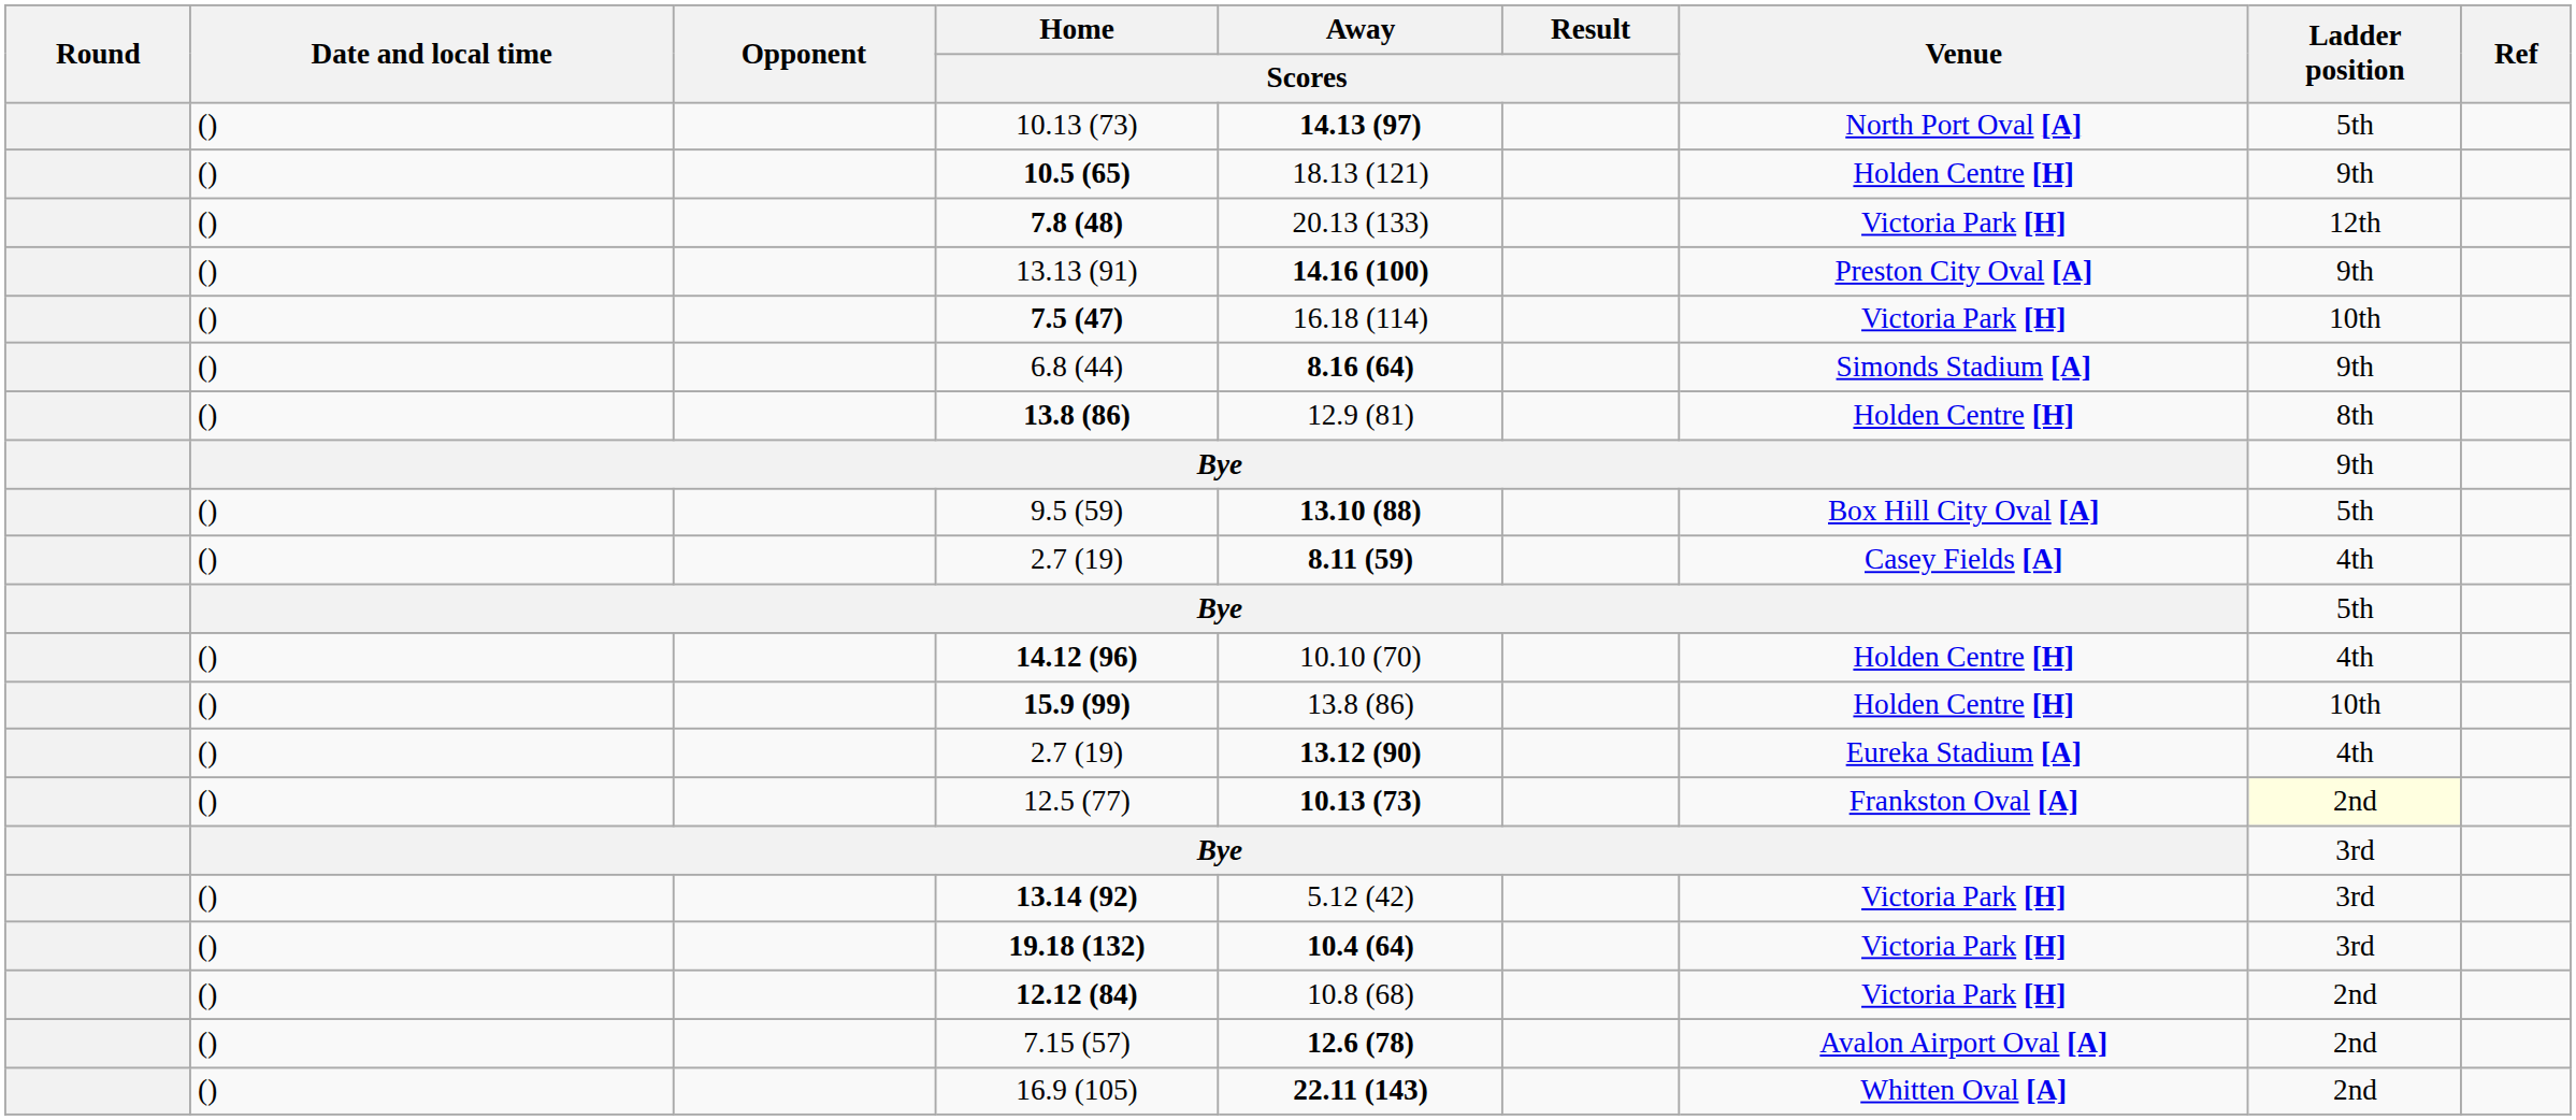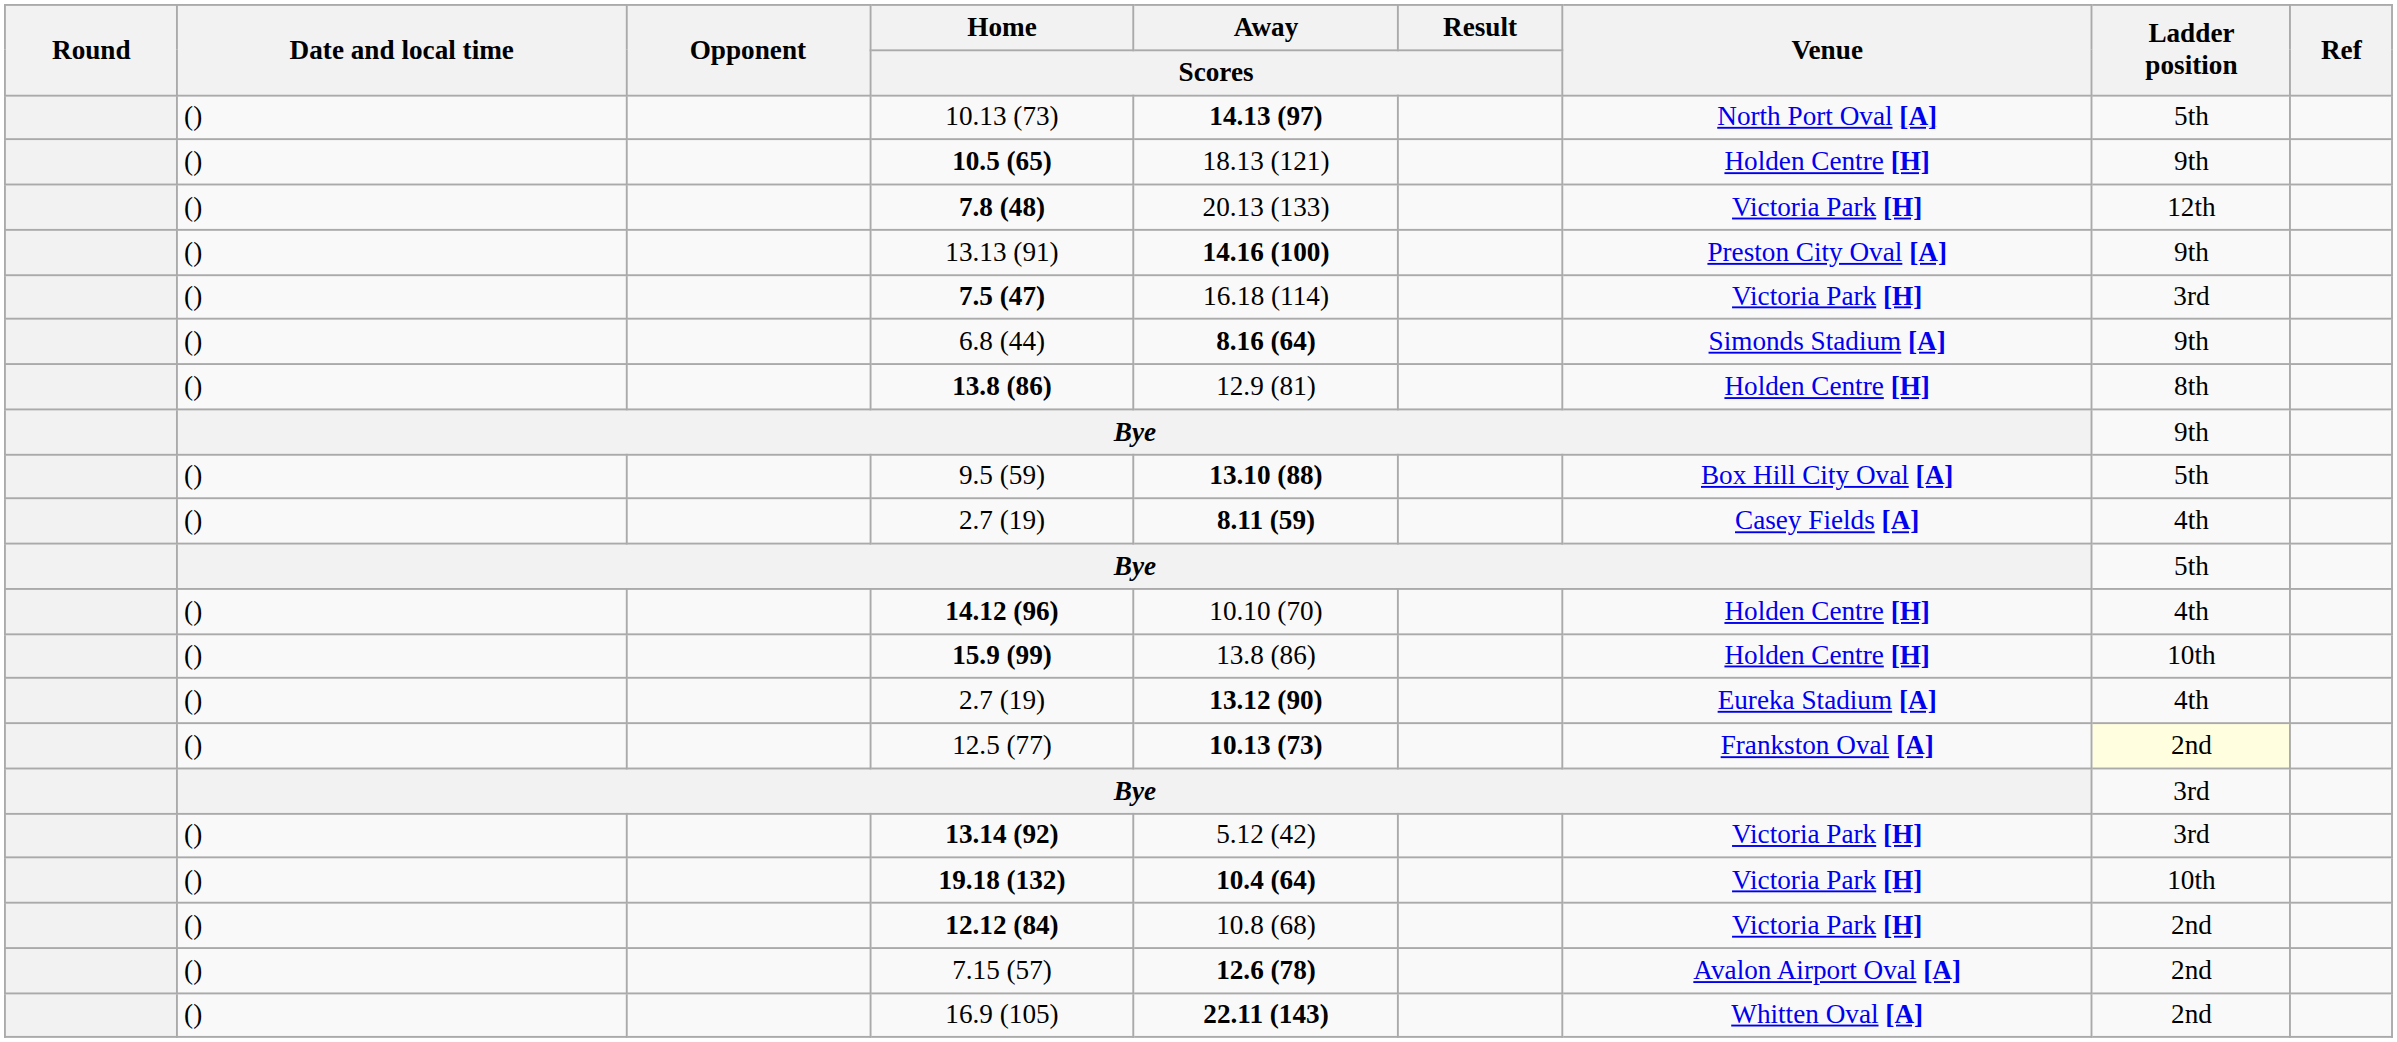 <table class="wikitable plainrowheaders" style="font-size:90%; width:100%; text-align:center;">
 <tr>
 <th scope="col" rowspan="2">Round</th>
 <th scope="col" rowspan="2">Date and local time</th>
 <th scope="col" rowspan="2">Opponent</th>
 <th scope="col">Home</th>
 <th scope="col">Away</th>
 <th scope="col">Result</th>
 <th scope="col" rowspan="2">Venue</th>
 <th scope="col" rowspan="2">Ladder<br>position</th>
 <th scope="col" class="unsortable" rowspan=2>Ref</th>
 </tr>
 <tr>
 <th scope="col" colspan="3">Scores</th>
 </tr>
 <tr>
 <th scope="row"></th>
 <td align=left> ()</td>
 <td align=left></td>
 <td>10.13 (73)</td>
 <td><strong>14.13 (97)</strong></td>
 <td></td>
 <td><a href='#'>North Port Oval</a> <a href='#'><strong>[A]</strong></a></td>
 <td>5th</td>
 <td></td>
 </tr>
 <tr>
 <th scope="row"></th>
 <td align=left> ()</td>
 <td align=left></td>
 <td><strong>10.5 (65)</strong></td>
 <td>18.13 (121)</td>
 <td></td>
 <td><a href='#'>Holden Centre</a> <a href='#'><strong>[H]</strong></a></td>
 <td>9th</td>
 <td></td>
 </tr>
 <tr>
 <th scope="row"></th>
 <td align=left> ()</td>
 <td align=left></td>
 <td><strong>7.8 (48)</strong></td>
 <td>20.13 (133)</td>
 <td></td>
 <td><a href='#'>Victoria Park</a> <a href='#'><strong>[H]</strong></a></td>
 <td>12th</td>
 <td></td>
 </tr>
 <tr>
 <th scope="row"></th>
 <td align=left> ()</td>
 <td align=left></td>
 <td>13.13 (91)</td>
 <td><strong>14.16 (100)</strong></td>
 <td></td>
 <td><a href='#'>Preston City Oval</a> <a href='#'><strong>[A]</strong></a></td>
 <td>9th</td>
 <td></td>
 </tr>
 <tr>
 <th scope="row"></th>
 <td align=left> ()</td>
 <td align=left></td>
 <td><strong>7.5 (47)</strong></td>
 <td>16.18 (114)</td>
 <td></td>
 <td><a href='#'>Victoria Park</a> <a href='#'><strong>[H]</strong></a></td>
-<td>10th</td>
+<td>3rd</td>
 <td></td>
 </tr>
 <tr>
 <th scope="row"></th>
 <td align=left> ()</td>
 <td align=left></td>
 <td>6.8 (44)</td>
 <td><strong>8.16 (64)</strong></td>
 <td></td>
 <td><a href='#'>Simonds Stadium</a> <a href='#'><strong>[A]</strong></a></td>
 <td>9th</td>
 <td></td>
 </tr>
 <tr>
 <th scope="row"></th>
 <td align=left> ()</td>
 <td align=left></td>
 <td><strong>13.8 (86)</strong></td>
 <td>12.9 (81)</td>
 <td></td>
 <td><a href='#'>Holden Centre</a> <a href='#'><strong>[H]</strong></a></td>
 <td>8th</td>
 <td></td>
 </tr>
 <tr>
 <th scope="row"></th>
 <th colspan=6><span><em>Bye</em></span></th>
 <td>9th</td>
 <td></td>
 </tr>
 <tr>
 <th scope="row"></th>
 <td align=left> ()</td>
 <td align=left></td>
 <td>9.5 (59)</td>
 <td><strong>13.10 (88)</strong></td>
 <td></td>
 <td><a href='#'>Box Hill City Oval</a> <a href='#'><strong>[A]</strong></a></td>
 <td>5th</td>
 <td></td>
 </tr>
 <tr>
 <th scope="row"></th>
 <td align=left> ()</td>
 <td align=left></td>
 <td>2.7 (19)</td>
 <td><strong>8.11 (59)</strong></td>
 <td></td>
 <td><a href='#'>Casey Fields</a> <a href='#'><strong>[A]</strong></a></td>
 <td>4th</td>
 <td></td>
 </tr>
 <tr>
 <th scope="row"></th>
 <th colspan=6><span><em>Bye</em></span></th>
 <td>5th</td>
 <td></td>
 </tr>
 <tr>
 <th scope="row"></th>
 <td align=left> ()</td>
 <td align=left></td>
 <td><strong>14.12 (96)</strong></td>
 <td>10.10 (70)</td>
 <td></td>
 <td><a href='#'>Holden Centre</a> <a href='#'><strong>[H]</strong></a></td>
 <td>4th</td>
 <td></td>
 </tr>
 <tr>
 <th scope="row"></th>
 <td align=left> ()</td>
 <td align=left></td>
 <td><strong>15.9 (99)</strong></td>
 <td>13.8 (86)</td>
 <td></td>
 <td><a href='#'>Holden Centre</a> <a href='#'><strong>[H]</strong></a></td>
 <td>10th</td>
 <td></td>
 </tr>
 <tr>
 <th scope="row"></th>
 <td align=left> ()</td>
 <td align=left></td>
 <td>2.7 (19)</td>
 <td><strong>13.12 (90)</strong></td>
 <td></td>
 <td><a href='#'>Eureka Stadium</a> <a href='#'><strong>[A]</strong></a></td>
 <td>4th</td>
 <td></td>
 </tr>
 <tr>
 <th scope="row"></th>
 <td align=left> ()</td>
 <td align=left></td>
 <td>12.5 (77)</td>
 <td><strong>10.13 (73)</strong></td>
 <td></td>
 <td><a href='#'>Frankston Oval</a> <a href='#'><strong>[A]</strong></a></td>
 <td style="background: lightyellow;">2nd</td>
 <td></td>
 </tr>
 <tr>
 <th scope="row"></th>
 <th colspan=6><span><em>Bye</em></span></th>
 <td>3rd</td>
 <td></td>
 </tr>
 <tr>
 <th scope="row"></th>
 <td align=left> ()</td>
 <td align=left></td>
 <td><strong>13.14 (92)</strong></td>
 <td>5.12 (42)</td>
 <td></td>
 <td><a href='#'>Victoria Park</a> <a href='#'><strong>[H]</strong></a></td>
 <td>3rd</td>
 <td></td>
 </tr>
 <tr>
 <th scope="row"></th>
 <td align=left> ()</td>
 <td align=left></td>
 <td><strong>19.18 (132)</strong></td>
 <td><strong>10.4 (64)</strong></td>
 <td></td>
 <td><a href='#'>Victoria Park</a> <a href='#'><strong>[H]</strong></a></td>
-<td>3rd</td>
+<td>10th</td>
 <td></td>
 </tr>
 <tr>
 <th scope="row"></th>
 <td align=left> ()</td>
 <td align=left></td>
 <td><strong>12.12 (84)</strong></td>
 <td>10.8 (68)</td>
 <td></td>
 <td><a href='#'>Victoria Park</a> <a href='#'><strong>[H]</strong></a></td>
 <td>2nd</td>
 <td></td>
 </tr>
 <tr>
 <th scope="row"></th>
 <td align=left> ()</td>
 <td align=left></td>
 <td>7.15 (57)</td>
 <td><strong>12.6 (78)</strong></td>
 <td></td>
 <td><a href='#'>Avalon Airport Oval</a> <a href='#'><strong>[A]</strong></a></td>
 <td>2nd</td>
 <td></td>
 </tr>
 <tr>
 <th scope="row"></th>
 <td align=left> ()</td>
 <td align=left></td>
 <td>16.9 (105)</td>
 <td><strong>22.11 (143)</strong></td>
 <td></td>
 <td><a href='#'>Whitten Oval</a> <a href='#'><strong>[A]</strong></a></td>
 <td>2nd</td>
 <td></td>
 </tr>
 </table>
